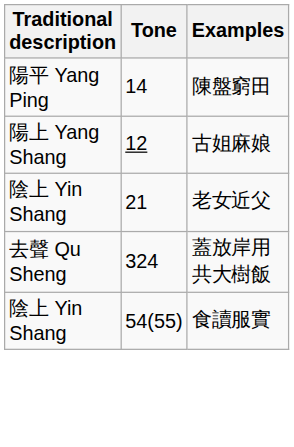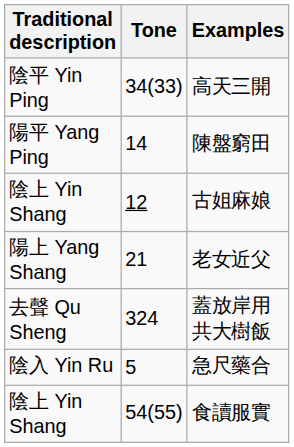 <table class="wikitable" width="200">
 <tr>
 <th>Traditional description</th>
 <th>Tone</th>
 <th>Examples</th>
 </tr>
 <tr>
+<td>陰平 Yin Ping</td>
+<td>34(33)</td>
+<td>高天三開</td>
+</tr>
+<tr>
 <td>陽平 Yang Ping</td>
 <td>14</td>
 <td>陳盤窮田</td>
 </tr>
 <tr>
-<td>陽上 Yang Shang</td>
+<td>陰上 Yin Shang</td>
 <td><u>12</u></td>
 <td>古姐麻娘</td>
 </tr>
 <tr>
-<td>陰上 Yin Shang</td>
+<td>陽上 Yang Shang</td>
 <td>21</td>
 <td>老女近父</td>
 </tr>
 <tr>
 <td>去聲 Qu Sheng</td>
 <td>324</td>
 <td>蓋放岸用<br>共大樹飯</td>
 </tr>
 <tr>
+<td>陰入 Yin Ru</td>
+<td>5</td>
+<td>急尺藥合</td>
+</tr>
+<tr>
 <td>陰上 Yin Shang</td>
 <td>54(55)</td>
 <td>食讀服實</td>
 </tr>
 </table>
